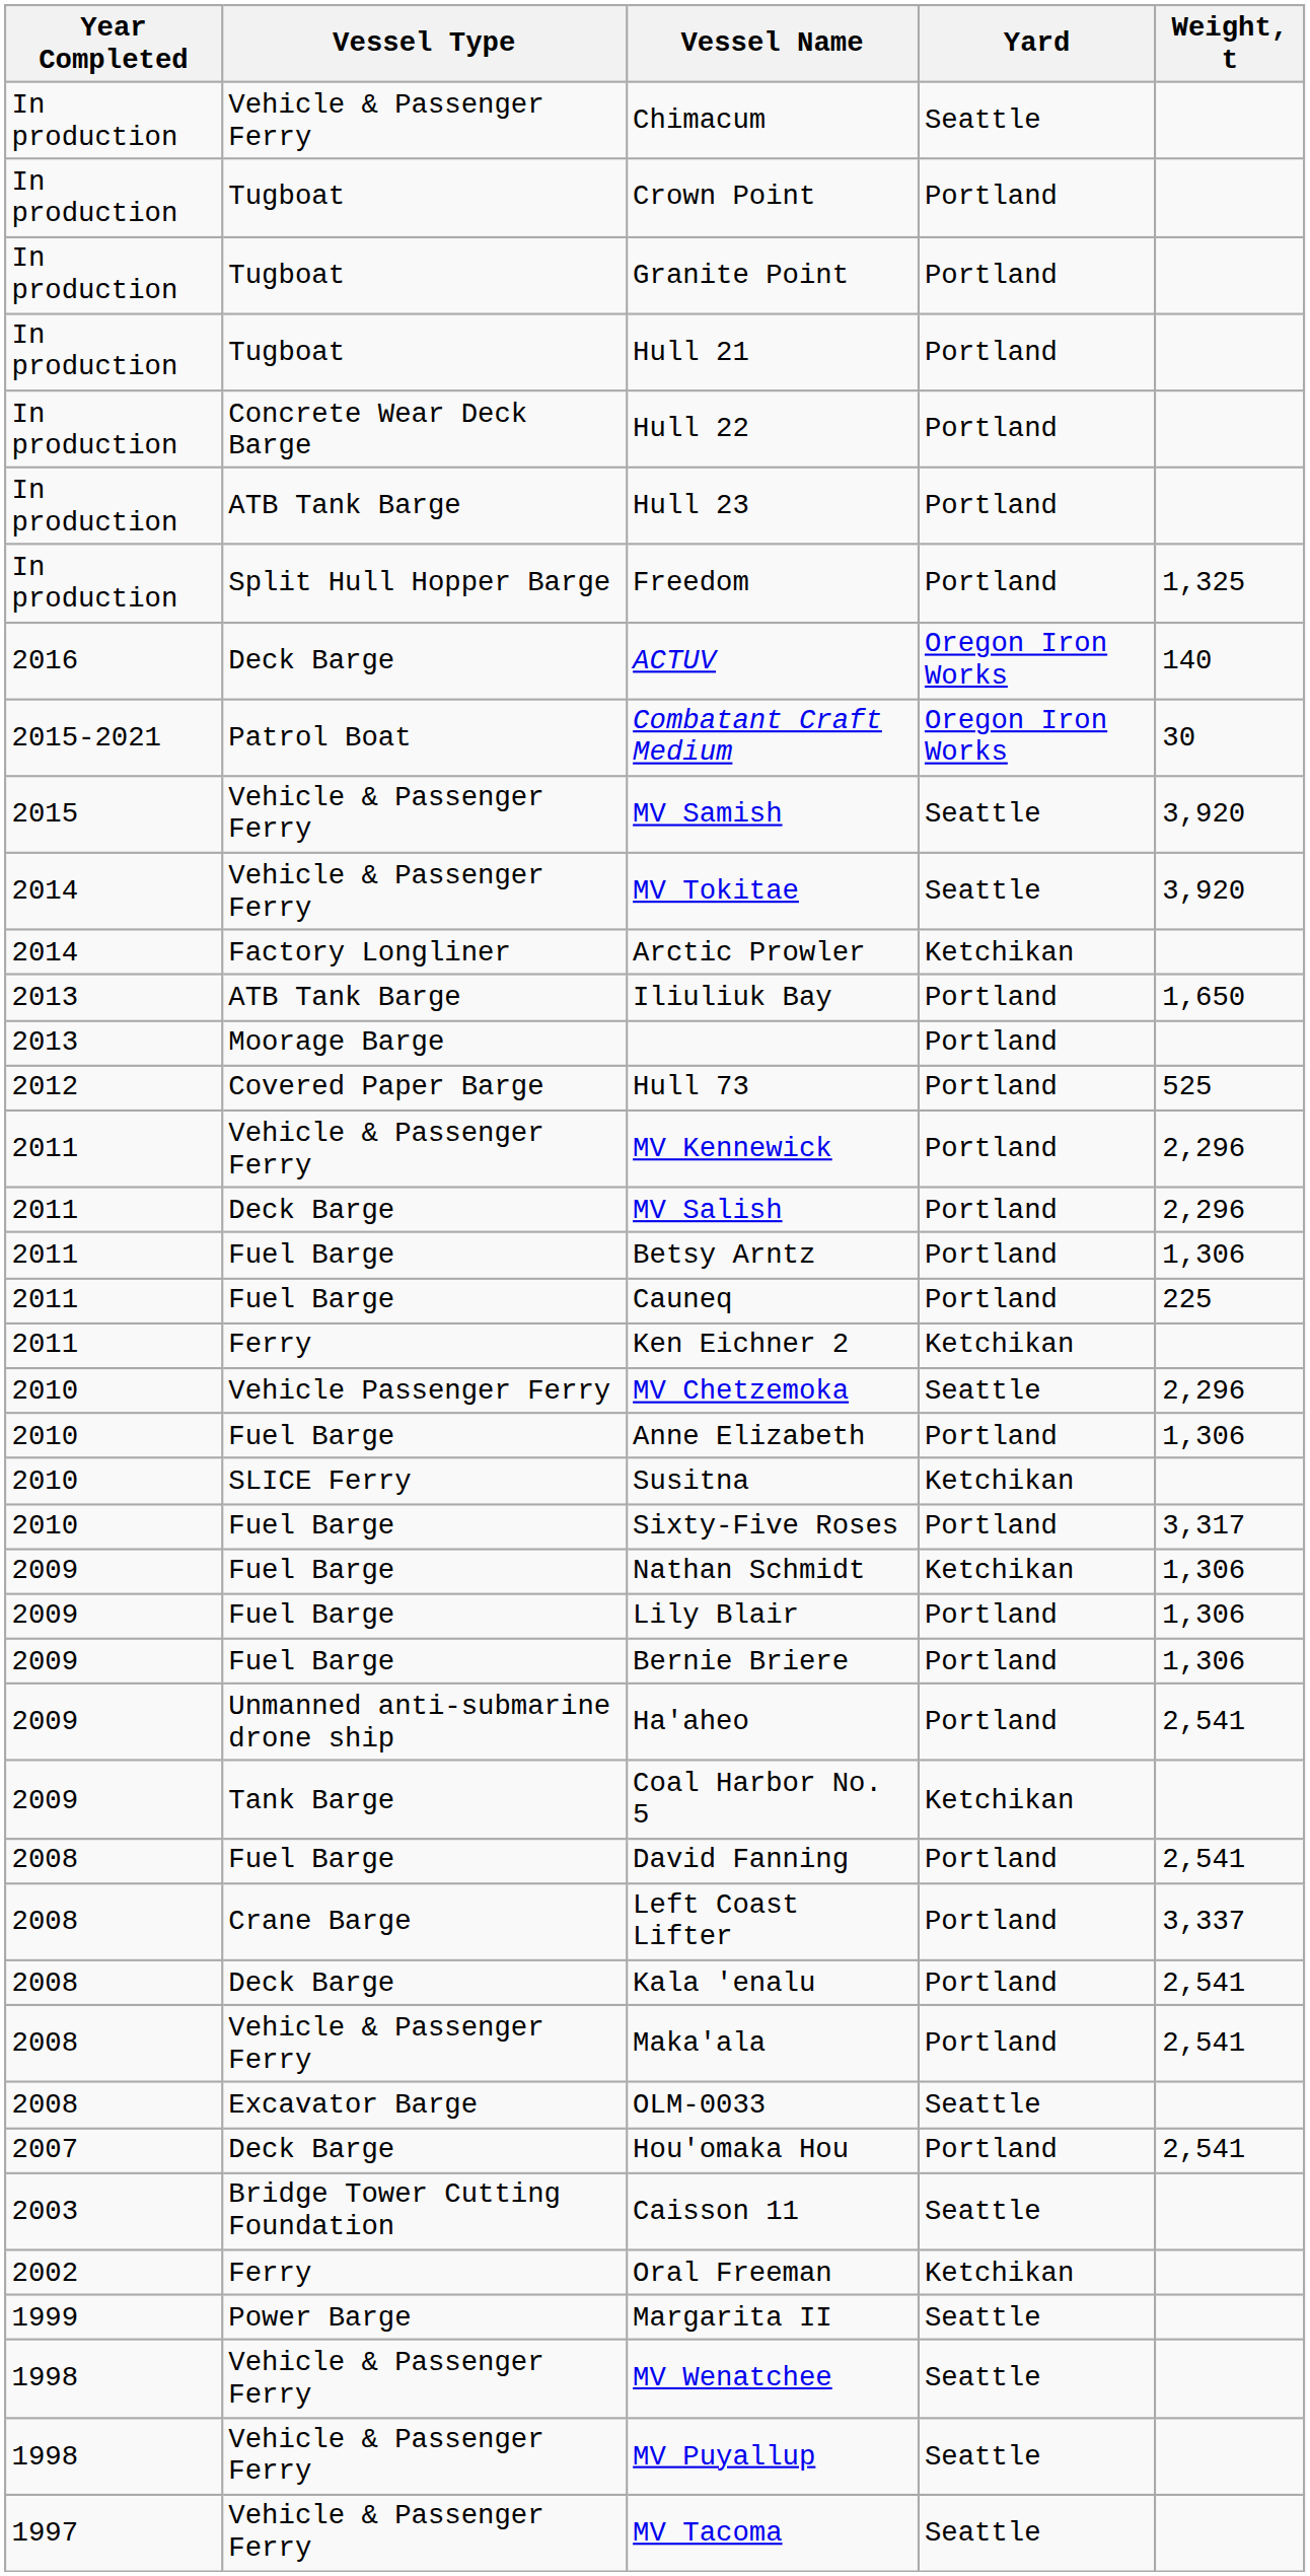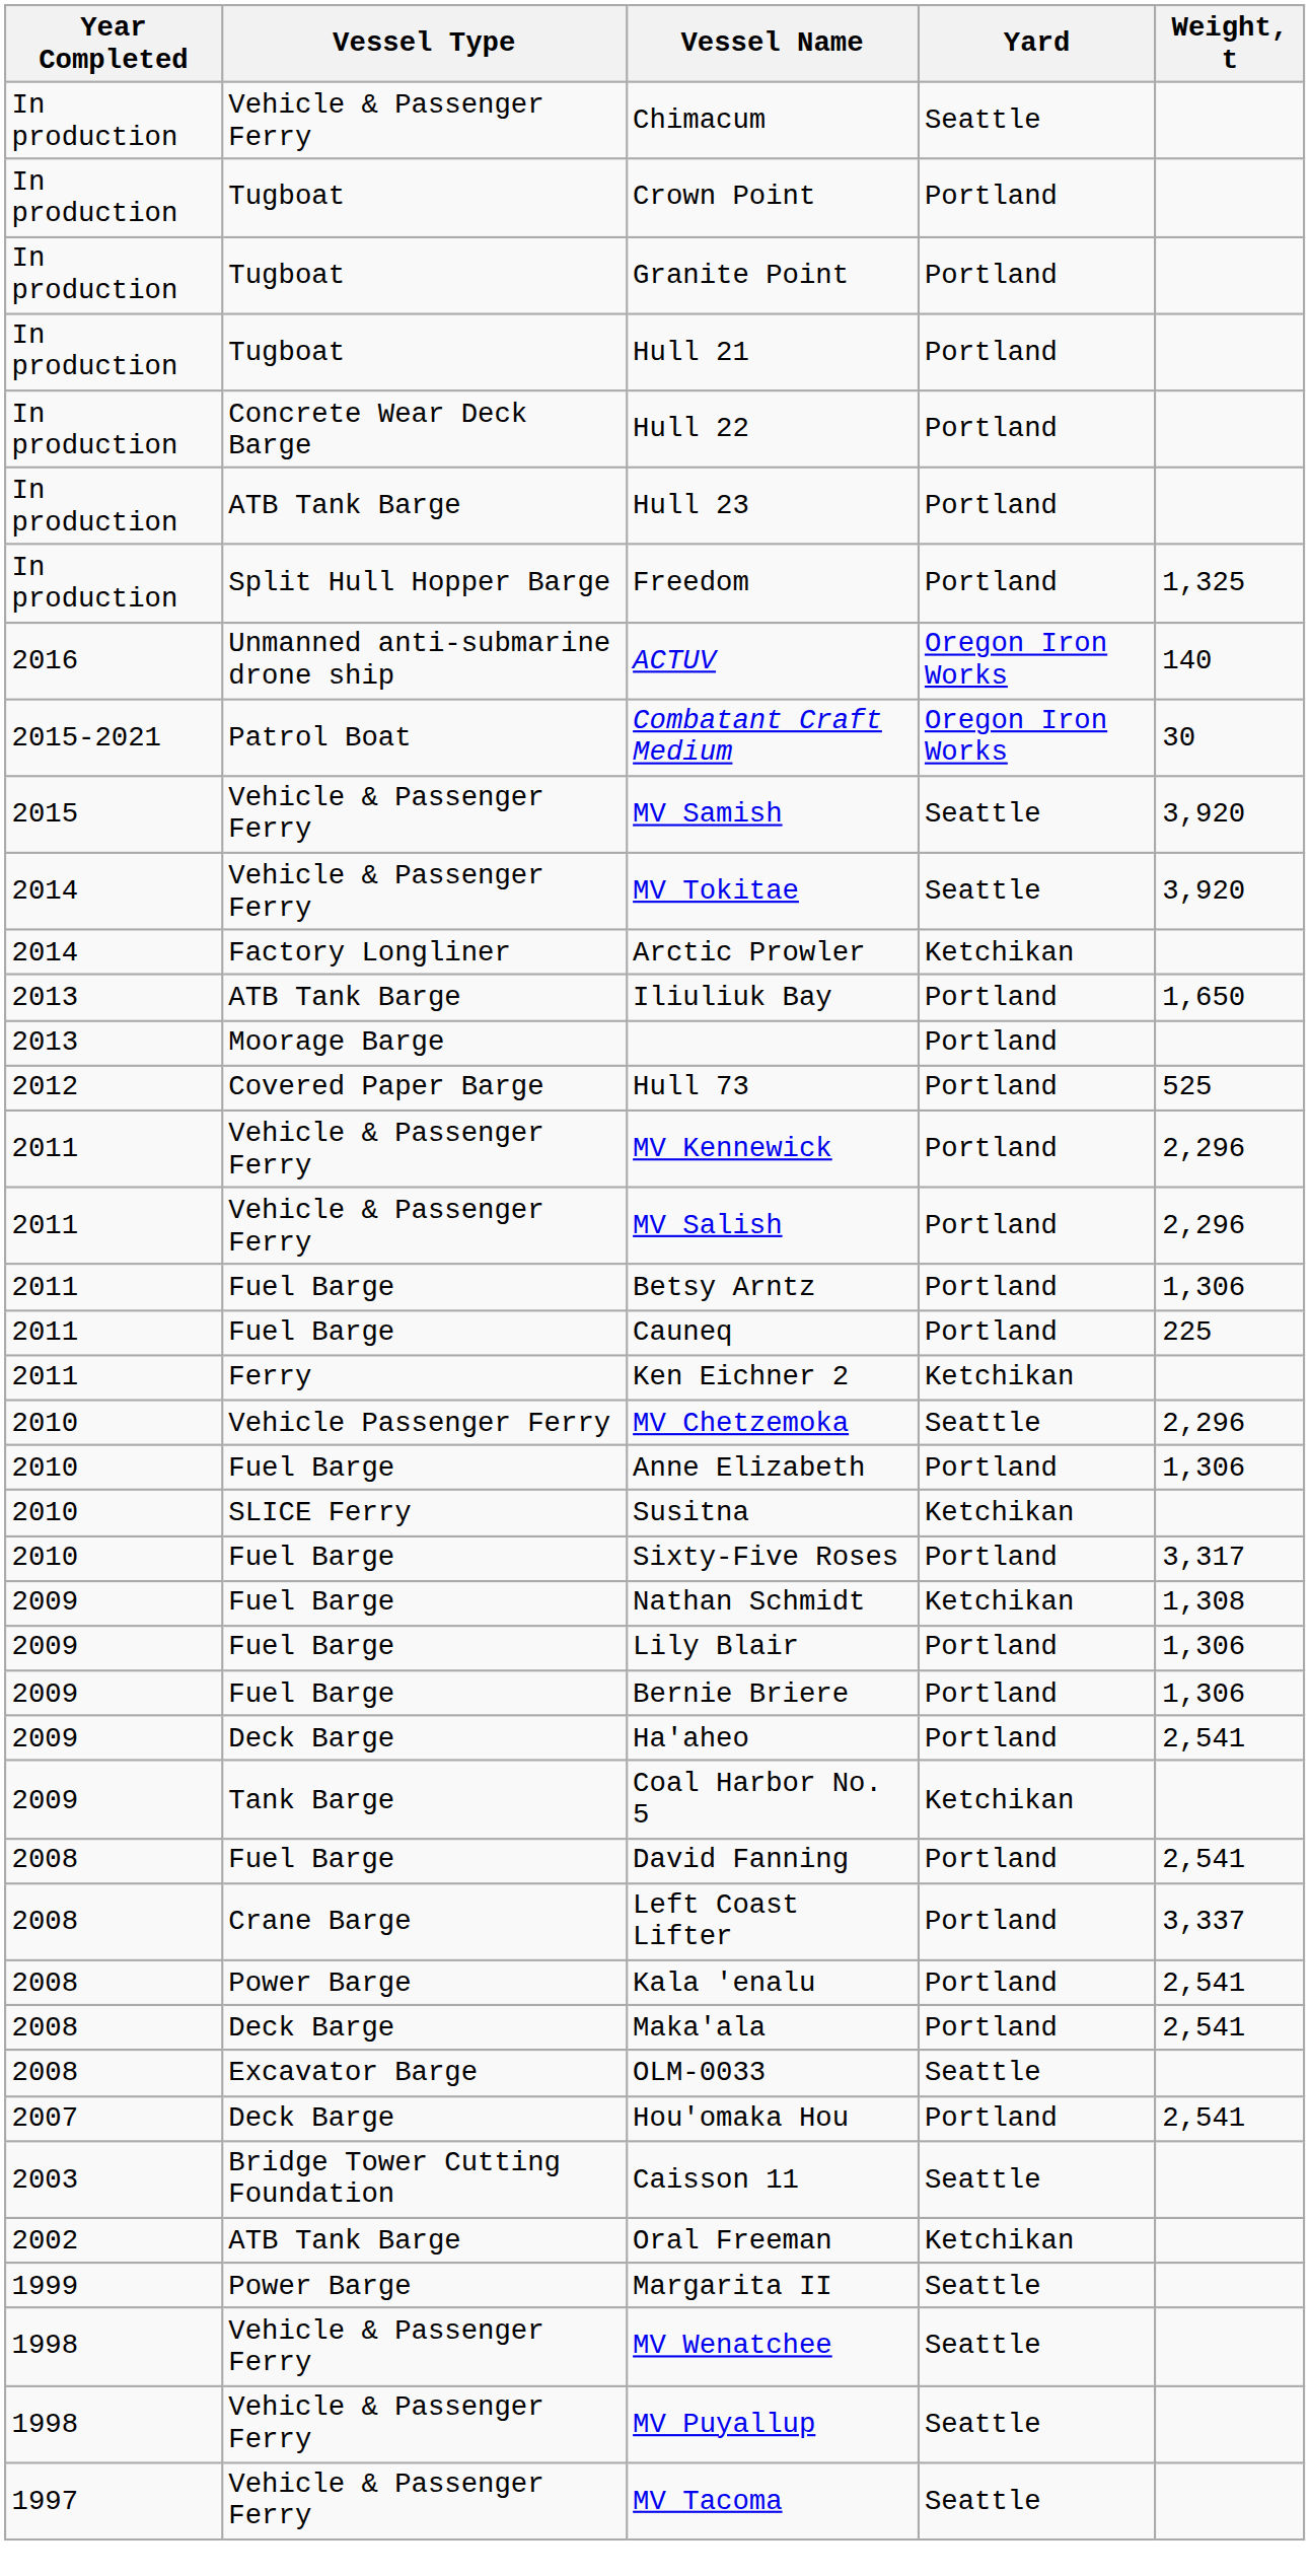 <table class="wikitable">
 <tr>
 <th>Year Completed</th>
 <th>Vessel Type</th>
 <th>Vessel Name</th>
 <th>Yard</th>
 <th>Weight, t</th>
 </tr>
 <tr>
 <td>In production</td>
 <td>Vehicle & Passenger Ferry</td>
 <td>Chimacum</td>
 <td>Seattle</td>
 <td></td>
 </tr>
 <tr>
 <td>In production</td>
 <td>Tugboat</td>
 <td>Crown Point</td>
 <td>Portland</td>
 <td></td>
 </tr>
 <tr>
 <td>In production</td>
 <td>Tugboat</td>
 <td>Granite Point</td>
 <td>Portland</td>
 <td></td>
 </tr>
 <tr>
 <td>In production</td>
 <td>Tugboat</td>
 <td>Hull 21</td>
 <td>Portland</td>
 <td></td>
 </tr>
 <tr>
 <td>In production</td>
 <td>Concrete Wear Deck Barge</td>
 <td>Hull 22</td>
 <td>Portland</td>
 <td></td>
 </tr>
 <tr>
 <td>In production</td>
 <td>ATB Tank Barge</td>
 <td>Hull 23</td>
 <td>Portland</td>
 <td></td>
 </tr>
 <tr>
 <td>In production</td>
 <td>Split Hull Hopper Barge</td>
 <td>Freedom</td>
 <td>Portland</td>
 <td>1,325</td>
 </tr>
 <tr>
 <td>2016</td>
-<td>Deck Barge</td>
+<td>Unmanned anti-submarine drone ship</td>
 <td><em><a href='#'>ACTUV</a></em></td>
 <td><a href='#'>Oregon Iron Works</a></td>
 <td>140</td>
 </tr>
 <tr>
 <td>2015-2021</td>
 <td>Patrol Boat</td>
 <td><em><a href='#'>Combatant Craft Medium</a></em></td>
 <td><a href='#'>Oregon Iron Works</a></td>
 <td>30</td>
 </tr>
 <tr>
 <td>2015</td>
 <td>Vehicle & Passenger Ferry</td>
 <td><a href='#'>MV Samish</a></td>
 <td>Seattle</td>
 <td>3,920</td>
 </tr>
 <tr>
 <td>2014</td>
 <td>Vehicle & Passenger Ferry</td>
 <td><a href='#'>MV Tokitae</a></td>
 <td>Seattle</td>
 <td>3,920</td>
 </tr>
 <tr>
 <td>2014</td>
 <td>Factory Longliner</td>
 <td>Arctic Prowler</td>
 <td>Ketchikan</td>
 <td></td>
 </tr>
 <tr>
 <td>2013</td>
 <td>ATB Tank Barge</td>
 <td>Iliuliuk Bay</td>
 <td>Portland</td>
 <td>1,650</td>
 </tr>
 <tr>
 <td>2013</td>
 <td>Moorage Barge</td>
 <td></td>
 <td>Portland</td>
 <td></td>
 </tr>
 <tr>
 <td>2012</td>
 <td>Covered Paper Barge</td>
 <td>Hull 73</td>
 <td>Portland</td>
 <td>525</td>
 </tr>
 <tr>
 <td>2011</td>
 <td>Vehicle & Passenger Ferry</td>
 <td><a href='#'>MV Kennewick</a></td>
 <td>Portland</td>
 <td>2,296</td>
 </tr>
 <tr>
 <td>2011</td>
-<td>Deck Barge</td>
+<td>Vehicle & Passenger Ferry</td>
 <td><a href='#'>MV Salish</a></td>
 <td>Portland</td>
 <td>2,296</td>
 </tr>
 <tr>
 <td>2011</td>
 <td>Fuel Barge</td>
 <td>Betsy Arntz</td>
 <td>Portland</td>
 <td>1,306</td>
 </tr>
 <tr>
 <td>2011</td>
 <td>Fuel Barge</td>
 <td>Cauneq</td>
 <td>Portland</td>
 <td>225</td>
 </tr>
 <tr>
 <td>2011</td>
 <td>Ferry</td>
 <td>Ken Eichner 2</td>
 <td>Ketchikan</td>
 <td></td>
 </tr>
 <tr>
 <td>2010</td>
 <td>Vehicle Passenger Ferry</td>
 <td><a href='#'>MV Chetzemoka</a></td>
 <td>Seattle</td>
 <td>2,296</td>
 </tr>
 <tr>
 <td>2010</td>
 <td>Fuel Barge</td>
 <td>Anne Elizabeth</td>
 <td>Portland</td>
 <td>1,306</td>
 </tr>
 <tr>
 <td>2010</td>
 <td>SLICE Ferry</td>
 <td>Susitna</td>
 <td>Ketchikan</td>
 <td></td>
 </tr>
 <tr>
 <td>2010</td>
 <td>Fuel Barge</td>
 <td>Sixty-Five Roses</td>
 <td>Portland</td>
 <td>3,317</td>
 </tr>
 <tr>
 <td>2009</td>
 <td>Fuel Barge</td>
 <td>Nathan Schmidt</td>
 <td>Ketchikan</td>
-<td>1,306</td>
+<td>1,308</td>
 </tr>
 <tr>
 <td>2009</td>
 <td>Fuel Barge</td>
 <td>Lily Blair</td>
 <td>Portland</td>
 <td>1,306</td>
 </tr>
 <tr>
 <td>2009</td>
 <td>Fuel Barge</td>
 <td>Bernie Briere</td>
 <td>Portland</td>
 <td>1,306</td>
 </tr>
 <tr>
 <td>2009</td>
-<td>Unmanned anti-submarine drone ship</td>
+<td>Deck Barge</td>
 <td>Ha'aheo</td>
 <td>Portland</td>
 <td>2,541</td>
 </tr>
 <tr>
 <td>2009</td>
 <td>Tank Barge</td>
 <td>Coal Harbor No. 5</td>
 <td>Ketchikan</td>
 <td></td>
 </tr>
 <tr>
 <td>2008</td>
 <td>Fuel Barge</td>
 <td>David Fanning</td>
 <td>Portland</td>
 <td>2,541</td>
 </tr>
 <tr>
 <td>2008</td>
 <td>Crane Barge</td>
 <td>Left Coast Lifter</td>
 <td>Portland</td>
 <td>3,337</td>
 </tr>
 <tr>
 <td>2008</td>
-<td>Deck Barge</td>
+<td>Power Barge</td>
 <td>Kala 'enalu</td>
 <td>Portland</td>
 <td>2,541</td>
 </tr>
 <tr>
 <td>2008</td>
-<td>Vehicle & Passenger Ferry</td>
+<td>Deck Barge</td>
 <td>Maka'ala</td>
 <td>Portland</td>
 <td>2,541</td>
 </tr>
 <tr>
 <td>2008</td>
 <td>Excavator Barge</td>
 <td>OLM-0033</td>
 <td>Seattle</td>
 <td></td>
 </tr>
 <tr>
 <td>2007</td>
 <td>Deck Barge</td>
 <td>Hou'omaka Hou</td>
 <td>Portland</td>
 <td>2,541</td>
 </tr>
 <tr>
 <td>2003</td>
 <td>Bridge Tower Cutting Foundation</td>
 <td>Caisson 11</td>
 <td>Seattle</td>
 <td></td>
 </tr>
 <tr>
 <td>2002</td>
-<td>Ferry</td>
+<td>ATB Tank Barge</td>
 <td>Oral Freeman</td>
 <td>Ketchikan</td>
 <td></td>
 </tr>
 <tr>
 <td>1999</td>
 <td>Power Barge</td>
 <td>Margarita II</td>
 <td>Seattle</td>
 <td></td>
 </tr>
 <tr>
 <td>1998</td>
 <td>Vehicle & Passenger Ferry</td>
 <td><a href='#'>MV Wenatchee</a></td>
 <td>Seattle</td>
 <td></td>
 </tr>
 <tr>
 <td>1998</td>
 <td>Vehicle & Passenger Ferry</td>
 <td><a href='#'>MV Puyallup</a></td>
 <td>Seattle</td>
 <td></td>
 </tr>
 <tr>
 <td>1997</td>
 <td>Vehicle & Passenger Ferry</td>
 <td><a href='#'>MV Tacoma</a></td>
 <td>Seattle</td>
 <td></td>
 </tr>
 </table>
